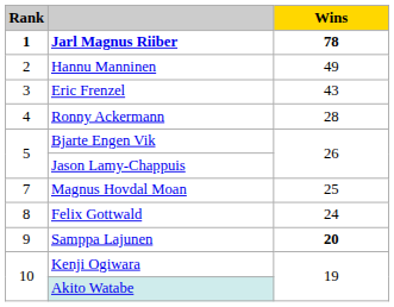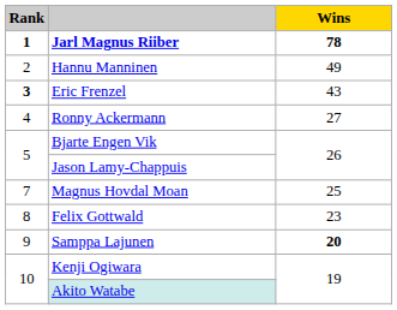 <table class="wikitable plainrowheaders" style="background:#fff; font-size:86%; border:grey solid 1px; border-collapse:collapse;">
 <tr style="background:#ccc; text-align:center;">
 <th scope="col" style="background:#ccc; width:30px;">Rank</th>
 <th scope="col" style="background:#ccc; width:200px;"></th>
 <th style="background:gold; width:30%">Wins</th>
 </tr>
 <tr>
 <td align=center><strong>1</strong></td>
 <td> <strong><a href='#'>Jarl Magnus Riiber</a></strong></td>
 <td align=center><strong>78</strong></td>
 </tr>
 <tr>
 <td align=center>2</td>
 <td> <a href='#'>Hannu Manninen</a></td>
 <td align=center>49</td>
 </tr>
 <tr>
-<td align=center>3</td>
+<td align=center><strong>3</strong></td>
 <td> <a href='#'>Eric Frenzel</a></td>
 <td align=center>43</td>
 </tr>
 <tr>
 <td align=center>4</td>
 <td> <a href='#'>Ronny Ackermann</a></td>
-<td align=center>28</td>
+<td align=center>27</td>
 </tr>
 <tr>
 <td rowspan=2 align=center>5</td>
 <td> <a href='#'>Bjarte Engen Vik</a></td>
 <td rowspan=2 align=center>26</td>
 </tr>
 <tr>
 <td> <a href='#'>Jason Lamy-Chappuis</a></td>
 </tr>
 <tr>
 <td align=center>7</td>
 <td> <a href='#'>Magnus Hovdal Moan</a></td>
 <td align=center>25</td>
 </tr>
 <tr>
 <td align=center>8</td>
 <td> <a href='#'>Felix Gottwald</a></td>
-<td align=center>24</td>
+<td align=center>23</td>
 </tr>
 <tr>
 <td align=center>9</td>
 <td> <a href='#'>Samppa Lajunen</a></td>
 <td align=center><strong>20</strong></td>
 </tr>
 <tr>
 <td rowspan=2 align=center>10</td>
 <td> <a href='#'>Kenji Ogiwara</a></td>
 <td rowspan=2 align=center>19</td>
 </tr>
 <tr style="background:#CFECEC">
 <td> <a href='#'>Akito Watabe</a></td>
 </tr>
 </table>
